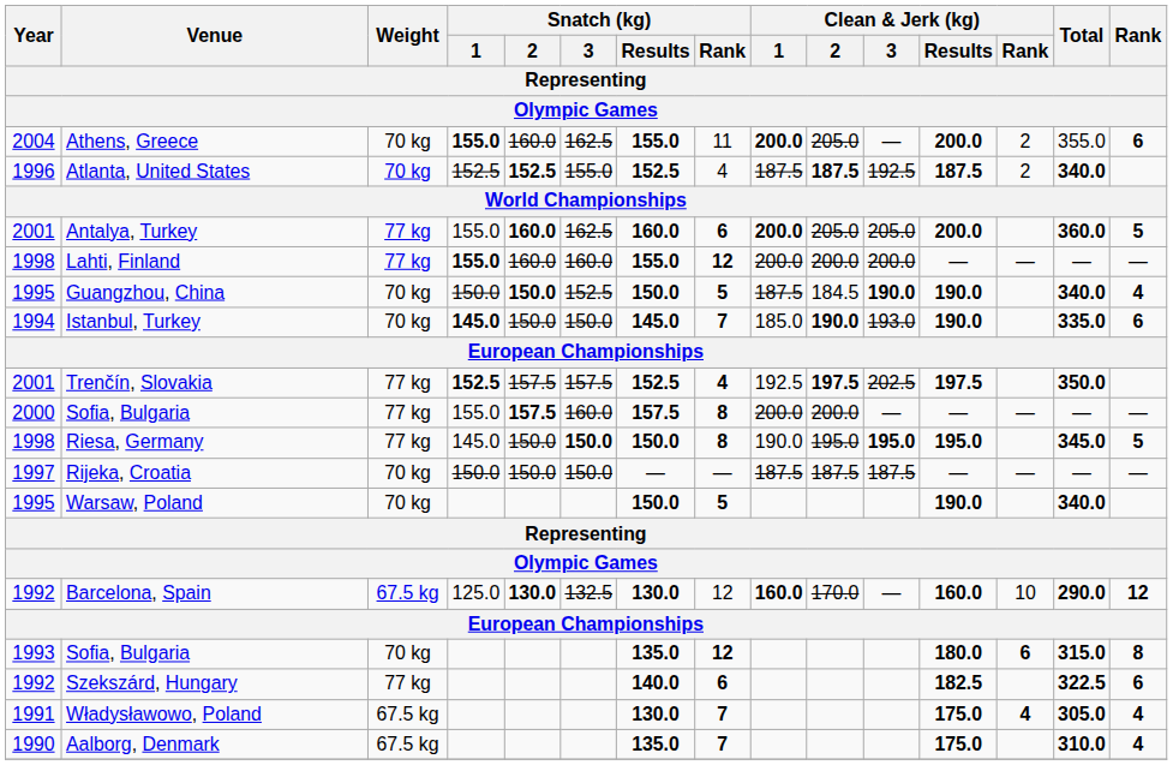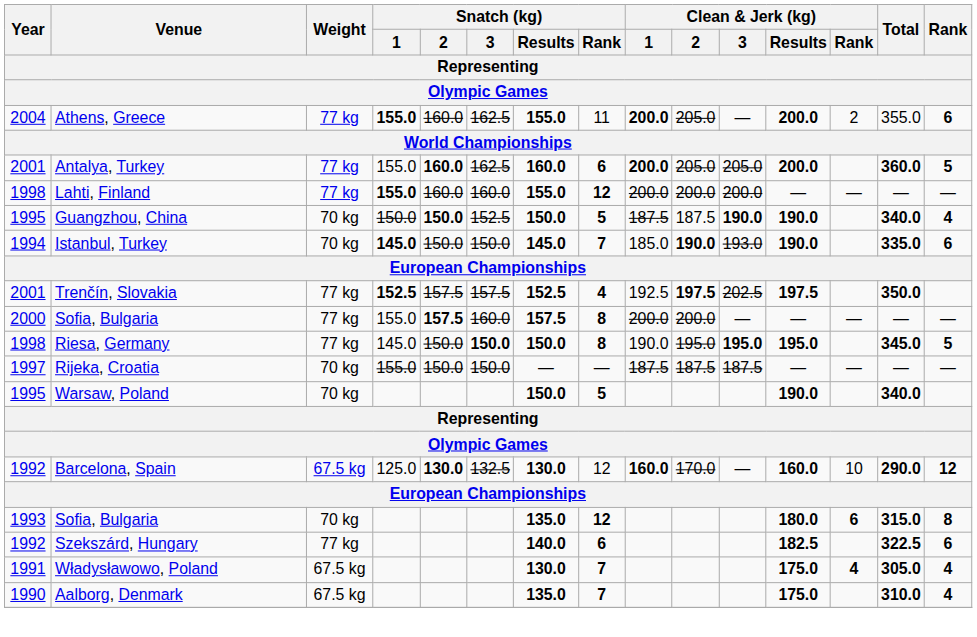 <table class = "wikitable" style="text-align:center;">
 <tr>
 <th rowspan=2 width=40>Year</th>
 <th rowspan=2 width=250>Venue</th>
 <th rowspan=2 width=60>Weight</th>
 <th colspan=5>Snatch (kg)</th>
 <th colspan=5>Clean & Jerk (kg)</th>
 <th rowspan=2 width=40>Total</th>
 <th rowspan=2 width=40>Rank</th>
 </tr>
 <tr>
 <th width=40>1</th>
 <th width=40>2</th>
 <th width=40>3</th>
 <th width=40>Results</th>
 <th width=40>Rank</th>
 <th width=40>1</th>
 <th width=40>2</th>
 <th width=40>3</th>
 <th width=40>Results</th>
 <th width=40>Rank</th>
 </tr>
 <tr>
 <th colspan=15>Representing </th>
 </tr>
 <tr>
 <th colspan=15><a href='#'>Olympic Games</a></th>
 </tr>
 <tr>
 <td><a href='#'>2004</a></td>
 <td align=left> <a href='#'>Athens</a>, <a href='#'>Greece</a></td>
-<td>70 kg</td>
+<td><a href='#'>77 kg</a></td>
 <td><strong>155.0</strong></td>
 <td><s>160.0</s></td>
 <td><s>162.5</s></td>
 <td><strong>155.0</strong></td>
 <td>11</td>
 <td><strong>200.0</strong></td>
 <td><s>205.0</s></td>
 <td>—</td>
 <td><strong>200.0</strong></td>
 <td>2</td>
 <td>355.0</td>
 <td><strong>6</strong></td>
-</tr>
-<tr>
-<td><a href='#'>1996</a></td>
-<td align=left> <a href='#'>Atlanta</a>, <a href='#'>United States</a></td>
-<td><a href='#'>70 kg</a></td>
-<td><s>152.5</s></td>
-<td><strong>152.5</strong></td>
-<td><s>155.0</s></td>
-<td><strong>152.5</strong></td>
-<td>4</td>
-<td><s>187.5</s></td>
-<td><strong>187.5</strong></td>
-<td><s>192.5</s></td>
-<td><strong>187.5</strong></td>
-<td>2</td>
-<td><strong>340.0</strong></td>
-<td><strong></strong></td>
 </tr>
 <tr>
 <th colspan=15><a href='#'>World Championships</a></th>
 </tr>
 <tr>
 <td><a href='#'>2001</a></td>
 <td align=left> <a href='#'>Antalya</a>, <a href='#'>Turkey</a></td>
 <td><a href='#'>77 kg</a></td>
 <td>155.0</td>
 <td><strong>160.0</strong></td>
 <td><s>162.5</s></td>
 <td><strong>160.0</strong></td>
 <td><strong>6</strong></td>
 <td><strong>200.0</strong></td>
 <td><s>205.0</s></td>
 <td><s>205.0</s></td>
 <td><strong>200.0</strong></td>
 <td><strong></strong></td>
 <td><strong>360.0</strong></td>
 <td><strong>5</strong></td>
 </tr>
 <tr>
 <td><a href='#'>1998</a></td>
 <td align=left> <a href='#'>Lahti</a>, <a href='#'>Finland</a></td>
 <td><a href='#'>77 kg</a></td>
 <td><strong>155.0</strong></td>
 <td><s>160.0</s></td>
 <td><s>160.0</s></td>
 <td><strong>155.0</strong></td>
 <td><strong>12</strong></td>
 <td><s>200.0</s></td>
 <td><s>200.0</s></td>
 <td><s>200.0</s></td>
 <td>—</td>
 <td>—</td>
 <td>—</td>
 <td>—</td>
 </tr>
 <tr>
 <td><a href='#'>1995</a></td>
 <td align=left> <a href='#'>Guangzhou</a>, <a href='#'>China</a></td>
 <td>70 kg</td>
 <td><s>150.0</s></td>
 <td><strong>150.0</strong></td>
 <td><s>152.5</s></td>
 <td><strong>150.0</strong></td>
 <td><strong>5</strong></td>
 <td><s>187.5</s></td>
-<td>184.5</td>
+<td>187.5</td>
 <td><strong>190.0</strong></td>
 <td><strong>190.0</strong></td>
 <td><strong></strong></td>
 <td><strong>340.0</strong></td>
 <td><strong>4</strong></td>
 </tr>
 <tr>
 <td><a href='#'>1994</a></td>
 <td align=left> <a href='#'>Istanbul</a>, <a href='#'>Turkey</a></td>
 <td>70 kg</td>
 <td><strong>145.0</strong></td>
 <td><s>150.0</s></td>
 <td><s>150.0</s></td>
 <td><strong>145.0</strong></td>
 <td><strong>7</strong></td>
 <td>185.0</td>
 <td><strong>190.0</strong></td>
 <td><s>193.0</s></td>
 <td><strong>190.0</strong></td>
 <td><strong></strong></td>
 <td><strong>335.0</strong></td>
 <td><strong>6</strong></td>
 </tr>
 <tr>
 <th colspan=15><a href='#'>European Championships</a></th>
 </tr>
 <tr>
 <td><a href='#'>2001</a></td>
 <td align=left> <a href='#'>Trenčín</a>, <a href='#'>Slovakia</a></td>
 <td>77 kg</td>
 <td><strong>152.5</strong></td>
 <td><s>157.5</s></td>
 <td><s>157.5</s></td>
 <td><strong>152.5</strong></td>
 <td><strong>4</strong></td>
 <td>192.5</td>
 <td><strong>197.5</strong></td>
 <td><s>202.5</s></td>
 <td><strong>197.5</strong></td>
 <td><strong></strong></td>
 <td><strong>350.0</strong></td>
 <td><strong></strong></td>
 </tr>
 <tr>
 <td><a href='#'>2000</a></td>
 <td align=left> <a href='#'>Sofia</a>, <a href='#'>Bulgaria</a></td>
 <td>77 kg</td>
 <td>155.0</td>
 <td><strong>157.5</strong></td>
 <td><s>160.0</s></td>
 <td><strong>157.5</strong></td>
 <td><strong>8</strong></td>
 <td><s>200.0</s></td>
 <td><s>200.0</s></td>
 <td>—</td>
 <td>—</td>
 <td>—</td>
 <td>—</td>
 <td>—</td>
 </tr>
 <tr>
 <td><a href='#'>1998</a></td>
 <td align=left> <a href='#'>Riesa</a>, <a href='#'>Germany</a></td>
 <td>77 kg</td>
 <td>145.0</td>
 <td><s>150.0</s></td>
 <td><strong>150.0</strong></td>
 <td><strong>150.0</strong></td>
 <td><strong>8</strong></td>
 <td>190.0</td>
 <td><s>195.0</s></td>
 <td><strong>195.0</strong></td>
 <td><strong>195.0</strong></td>
 <td><strong></strong></td>
 <td><strong>345.0</strong></td>
 <td><strong>5</strong></td>
 </tr>
 <tr>
 <td><a href='#'>1997</a></td>
 <td align=left> <a href='#'>Rijeka</a>, <a href='#'>Croatia</a></td>
 <td>70 kg</td>
-<td><s>150.0</s></td>
+<td><s>155.0</s></td>
 <td><s>150.0</s></td>
 <td><s>150.0</s></td>
 <td>—</td>
 <td>—</td>
 <td><s>187.5</s></td>
 <td><s>187.5</s></td>
 <td><s>187.5</s></td>
 <td>—</td>
 <td>—</td>
 <td>—</td>
 <td>—</td>
 </tr>
 <tr>
 <td><a href='#'>1995</a></td>
 <td align=left> <a href='#'>Warsaw</a>, <a href='#'>Poland</a></td>
 <td>70 kg</td>
 <td></td>
 <td></td>
 <td></td>
 <td><strong>150.0</strong></td>
 <td><strong>5</strong></td>
 <td></td>
 <td></td>
 <td></td>
 <td><strong>190.0</strong></td>
 <td><strong></strong></td>
 <td><strong>340.0</strong></td>
 <td><strong></strong></td>
 </tr>
 <tr>
 <th colspan=15>Representing </th>
 </tr>
 <tr>
 <th colspan=15><a href='#'>Olympic Games</a></th>
 </tr>
 <tr>
 <td><a href='#'>1992</a></td>
 <td align=left> <a href='#'>Barcelona</a>, <a href='#'>Spain</a></td>
 <td><a href='#'>67.5 kg</a></td>
 <td>125.0</td>
 <td><strong>130.0</strong></td>
 <td><s>132.5</s></td>
 <td><strong>130.0</strong></td>
 <td>12</td>
 <td><strong>160.0</strong></td>
 <td><s>170.0</s></td>
 <td>—</td>
 <td><strong>160.0</strong></td>
 <td>10</td>
 <td><strong>290.0</strong></td>
 <td><strong>12</strong></td>
 </tr>
 <tr>
 <th colspan=15><a href='#'>European Championships</a></th>
 </tr>
 <tr>
 <td><a href='#'>1993</a></td>
 <td align=left> <a href='#'>Sofia</a>, <a href='#'>Bulgaria</a></td>
 <td>70 kg</td>
 <td></td>
 <td></td>
 <td></td>
 <td><strong>135.0</strong></td>
 <td><strong>12</strong></td>
 <td></td>
 <td></td>
 <td></td>
 <td><strong>180.0</strong></td>
 <td><strong>6</strong></td>
 <td><strong>315.0</strong></td>
 <td><strong>8</strong></td>
 </tr>
 <tr>
 <td><a href='#'>1992</a></td>
 <td align=left> <a href='#'>Szekszárd</a>, <a href='#'>Hungary</a></td>
 <td>77 kg</td>
 <td></td>
 <td></td>
 <td></td>
 <td><strong>140.0</strong></td>
 <td><strong>6</strong></td>
 <td></td>
 <td></td>
 <td></td>
 <td><strong>182.5</strong></td>
 <td><strong></strong></td>
 <td><strong>322.5</strong></td>
 <td><strong>6</strong></td>
 </tr>
 <tr>
 <td><a href='#'>1991</a></td>
 <td align=left> <a href='#'>Władysławowo</a>, <a href='#'>Poland</a></td>
 <td>67.5 kg</td>
 <td></td>
 <td></td>
 <td></td>
 <td><strong>130.0</strong></td>
 <td><strong>7</strong></td>
 <td></td>
 <td></td>
 <td></td>
 <td><strong>175.0</strong></td>
 <td><strong>4</strong></td>
 <td><strong>305.0</strong></td>
 <td><strong>4</strong></td>
 </tr>
 <tr>
 <td><a href='#'>1990</a></td>
 <td align=left> <a href='#'>Aalborg</a>, <a href='#'>Denmark</a></td>
 <td>67.5 kg</td>
 <td></td>
 <td></td>
 <td></td>
 <td><strong>135.0</strong></td>
 <td><strong>7</strong></td>
 <td></td>
 <td></td>
 <td></td>
 <td><strong>175.0</strong></td>
 <td><strong></strong></td>
 <td><strong>310.0</strong></td>
 <td><strong>4</strong></td>
 </tr>
 <tr>
 </tr>
 </table>
